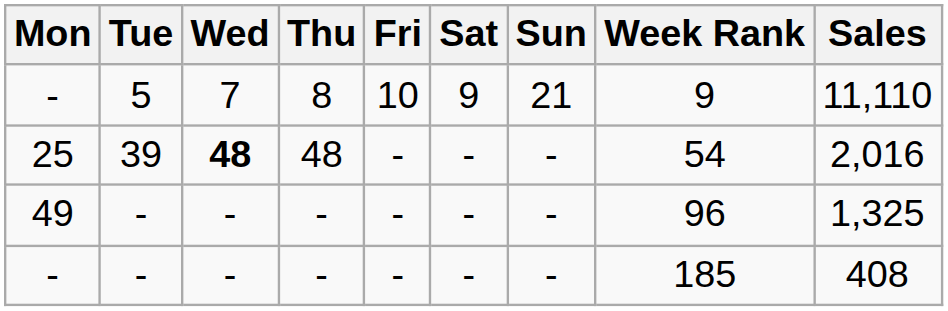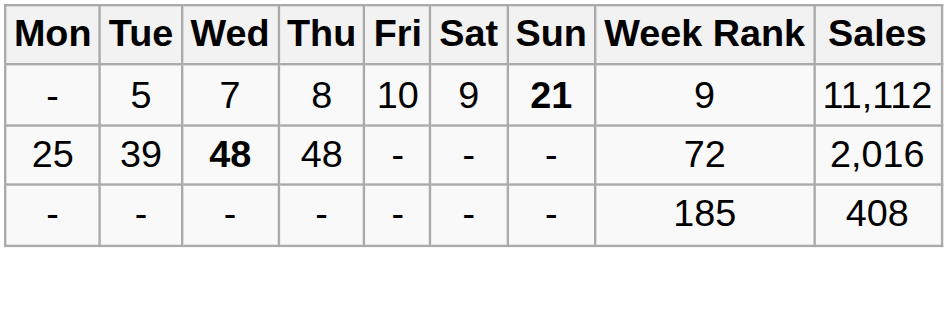 <table class="wikitable" style="text-align:center;">
 <tr>
 <th>Mon</th>
 <th>Tue</th>
 <th>Wed</th>
 <th>Thu</th>
 <th>Fri</th>
 <th>Sat</th>
 <th>Sun</th>
 <th>Week Rank</th>
 <th>Sales</th>
 </tr>
 <tr>
 <td>-</td>
 <td>5</td>
 <td>7</td>
 <td>8</td>
 <td>10</td>
 <td>9</td>
-<td>21</td>
+<td><strong>21</strong></td>
 <td>9</td>
-<td>11,110</td>
+<td>11,112</td>
 </tr>
 <tr>
 <td>25</td>
 <td>39</td>
 <td><strong>48</strong></td>
 <td>48</td>
 <td>-</td>
 <td>-</td>
 <td>-</td>
-<td>54</td>
+<td>72</td>
 <td>2,016</td>
-</tr>
-<tr>
-<td>49</td>
-<td>-</td>
-<td>-</td>
-<td>-</td>
-<td>-</td>
-<td>-</td>
-<td>-</td>
-<td>96</td>
-<td>1,325</td>
 </tr>
 <tr>
 <td>-</td>
 <td>-</td>
 <td>-</td>
 <td>-</td>
 <td>-</td>
 <td>-</td>
 <td>-</td>
 <td>185</td>
 <td>408</td>
 </tr>
 </table>
